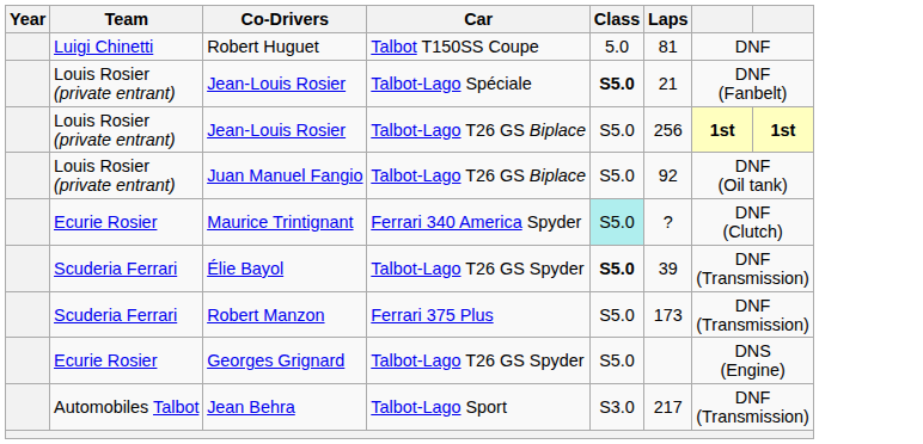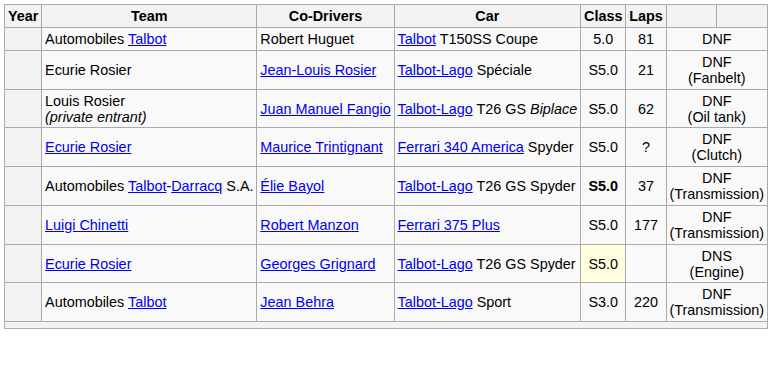 <table class="wikitable" style="text-align:center; font-size:90%">
 <tr>
 <th>Year</th>
 <th>Team</th>
 <th>Co-Drivers</th>
 <th>Car</th>
 <th>Class</th>
 <th>Laps</th>
 <th></th>
 <th></th>
 </tr>
 <tr>
 <th></th>
-<td align=left> <a href='#'>Luigi Chinetti</a></td>
+<td align=left> Automobiles <a href='#'>Talbot</a></td>
 <td align=left> Robert Huguet</td>
 <td align=left><a href='#'>Talbot</a> T150SS Coupe</td>
 <td>5.0</td>
 <td>81</td>
 <td colspan=2>DNF</td>
 </tr>
 <tr>
 <th></th>
-<td align=left> Louis Rosier<br><em>(private entrant)</em></td>
+<td align=left> Ecurie Rosier</td>
 <td align=left> <a href='#'>Jean-Louis Rosier</a></td>
 <td align=left><a href='#'>Talbot-Lago</a> Spéciale</td>
-<td><strong>S5.0</strong></td>
+<td>S5.0</td>
 <td>21</td>
 <td colspan=2>DNF<br>(Fanbelt)</td>
-</tr>
-<tr>
-<th></th>
-<td align=left> Louis Rosier<br><em>(private entrant)</em></td>
-<td align=left> <a href='#'>Jean-Louis Rosier</a></td>
-<td align=left><a href='#'>Talbot-Lago</a> T26 GS <em>Biplace</em></td>
-<td>S5.0</td>
-<td>256</td>
-<td style="background:#ffffbf;"><strong>1st</strong></td>
-<td style="background:#ffffbf;"><strong>1st</strong></td>
 </tr>
 <tr>
 <th></th>
 <td align=left> Louis Rosier <br><em>(private entrant)</em></td>
 <td align=left> <a href='#'>Juan Manuel Fangio</a></td>
 <td align=left><a href='#'>Talbot-Lago</a> T26 GS <em>Biplace</em></td>
 <td>S5.0</td>
-<td>92</td>
+<td>62</td>
 <td colspan=2>DNF<br>(Oil tank)</td>
 </tr>
 <tr>
 <th></th>
 <td align=left> <a href='#'>Ecurie Rosier</a></td>
 <td align=left> <a href='#'>Maurice Trintignant</a></td>
 <td align=left><a href='#'>Ferrari 340 America</a> Spyder</td>
-<td style="background: paleturquoise;">S5.0</td>
+<td>S5.0</td>
 <td>?</td>
 <td colspan=2>DNF<br>(Clutch)</td>
 </tr>
 <tr>
 <th></th>
-<td align=left> <a href='#'>Scuderia Ferrari</a></td>
+<td align=left> Automobiles <a href='#'>Talbot</a>-<a href='#'>Darracq</a> S.A.</td>
 <td align=left> <a href='#'>Élie Bayol</a></td>
 <td align=left><a href='#'>Talbot-Lago</a> T26 GS Spyder</td>
 <td><strong>S5.0</strong></td>
-<td>39</td>
+<td>37</td>
 <td colspan=2>DNF<br>(Transmission)</td>
 </tr>
 <tr>
 <th></th>
-<td align=left> <a href='#'>Scuderia Ferrari</a></td>
+<td align=left> <a href='#'>Luigi Chinetti</a></td>
 <td align=left> <a href='#'>Robert Manzon</a></td>
 <td align=left><a href='#'>Ferrari 375 Plus</a></td>
 <td>S5.0</td>
-<td>173</td>
+<td>177</td>
 <td colspan=2>DNF<br>(Transmission)</td>
 </tr>
 <tr>
 <th></th>
 <td align=left> <a href='#'>Ecurie Rosier</a></td>
 <td align=left> <a href='#'>Georges Grignard</a></td>
 <td align=left><a href='#'>Talbot-Lago</a> T26 GS Spyder</td>
-<td>S5.0</td>
+<td style="background: lightyellow;">S5.0</td>
 <td></td>
 <td colspan=2>DNS<br>(Engine)</td>
 </tr>
 <tr>
 <th></th>
 <td align=left> Automobiles <a href='#'>Talbot</a></td>
 <td align=left> <a href='#'>Jean Behra</a></td>
 <td align=left><a href='#'>Talbot-Lago</a> Sport</td>
 <td>S3.0</td>
-<td>217</td>
+<td>220</td>
 <td colspan=2>DNF<br>(Transmission)</td>
 </tr>
 <tr>
 <th colspan="8"></th>
 </tr>
 </table>
